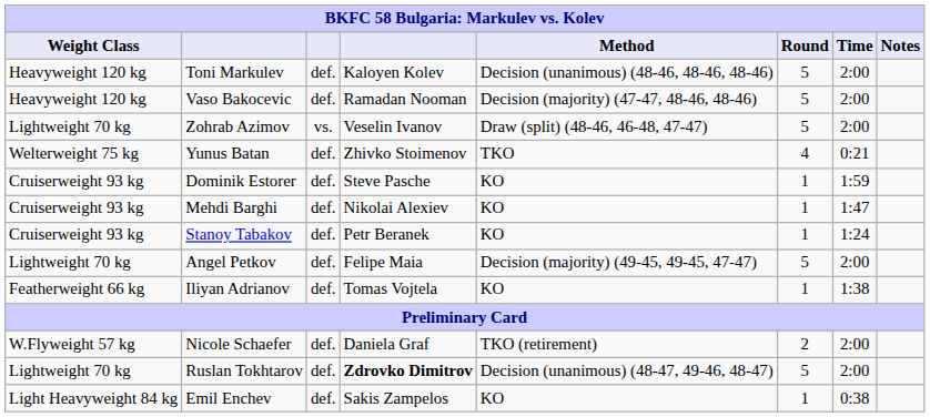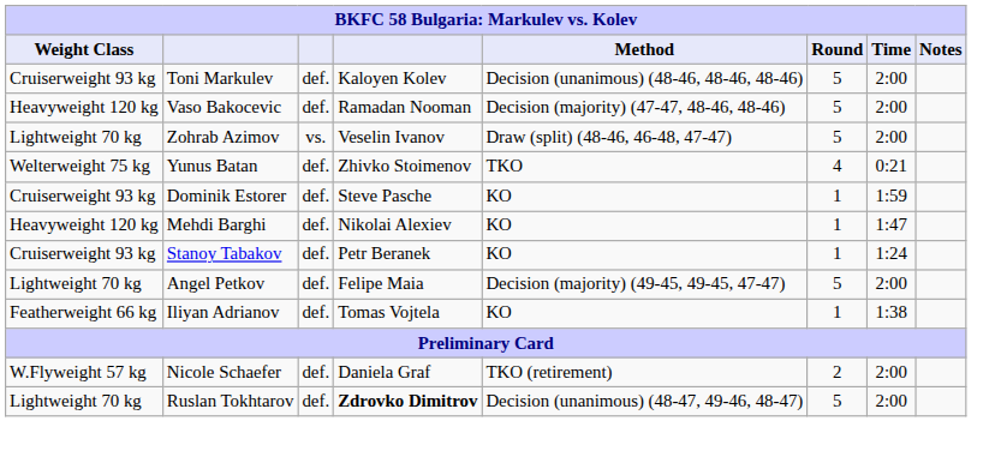 <table class="wikitable" style="font-size: 80%;">
 <tr>
 <th colspan="8" style="background-color: #ccf; color: #000080; text-align: center;"><strong>BKFC 58 Bulgaria: Markulev vs. Kolev</strong></th>
 </tr>
 <tr>
 <th colspan="1" style="background-color: #E6E8FA; color: #000000; text-align: center;">Weight Class</th>
 <th colspan="1" style="background-color: #E6E8FA; color: #000000; text-align: center;"></th>
 <th colspan="1" style="background-color: #E6E8FA; color: #000000; text-align: center;"></th>
 <th colspan="1" style="background-color: #E6E8FA; color: #000000; text-align: center;"></th>
 <th colspan="1" style="background-color: #E6E8FA; color: #000000; text-align: center;">Method</th>
 <th colspan="1" style="background-color: #E6E8FA; color: #000000; text-align: center;">Round</th>
 <th colspan="1" style="background-color: #E6E8FA; color: #000000; text-align: center;">Time</th>
 <th colspan="1" style="background-color: #E6E8FA; color: #000000; text-align: center;">Notes</th>
 </tr>
 <tr>
-<td>Heavyweight 120 kg</td>
+<td>Cruiserweight 93 kg</td>
 <td> Toni Markulev</td>
 <td align=center>def.</td>
 <td> Kaloyen Kolev</td>
 <td>Decision (unanimous) (48-46, 48-46, 48-46)</td>
 <td align=center>5</td>
 <td align=center>2:00</td>
 <td></td>
 </tr>
 <tr>
 <td>Heavyweight 120 kg</td>
 <td> Vaso Bakocevic</td>
 <td align=center>def.</td>
 <td> Ramadan Nooman</td>
 <td>Decision (majority) (47-47, 48-46, 48-46)</td>
 <td align=center>5</td>
 <td align=center>2:00</td>
 <td></td>
 </tr>
 <tr>
 <td>Lightweight 70 kg</td>
 <td> Zohrab Azimov</td>
 <td align=center>vs.</td>
 <td> Veselin Ivanov</td>
 <td>Draw (split) (48-46, 46-48, 47-47)</td>
 <td align=center>5</td>
 <td align=center>2:00</td>
 <td></td>
 </tr>
 <tr>
 <td>Welterweight 75 kg</td>
 <td> Yunus Batan</td>
 <td align=center>def.</td>
 <td> Zhivko Stoimenov</td>
 <td>TKO</td>
 <td align=center>4</td>
 <td align=center>0:21</td>
 <td></td>
 </tr>
 <tr>
 <td>Cruiserweight 93 kg</td>
 <td> Dominik Estorer</td>
 <td align=center>def.</td>
 <td> Steve Pasche</td>
 <td>KO</td>
 <td align=center>1</td>
 <td align=center>1:59</td>
 <td></td>
 </tr>
 <tr>
-<td>Cruiserweight 93 kg</td>
+<td>Heavyweight 120 kg</td>
 <td> Mehdi Barghi</td>
 <td align=center>def.</td>
 <td> Nikolai Alexiev</td>
 <td>KO</td>
 <td align=center>1</td>
 <td align=center>1:47</td>
 <td></td>
 </tr>
 <tr>
 <td>Cruiserweight 93 kg</td>
 <td> <a href='#'>Stanoy Tabakov</a></td>
 <td align=center>def.</td>
 <td> Petr Beranek</td>
 <td>KO</td>
 <td align=center>1</td>
 <td align=center>1:24</td>
 <td></td>
 </tr>
 <tr>
 <td>Lightweight 70 kg</td>
 <td> Angel Petkov</td>
 <td align=center>def.</td>
 <td> Felipe Maia</td>
 <td>Decision (majority) (49-45, 49-45, 47-47)</td>
 <td align=center>5</td>
 <td align=center>2:00</td>
 <td></td>
 </tr>
 <tr>
 <td>Featherweight 66 kg</td>
 <td> Iliyan Adrianov</td>
 <td align=center>def.</td>
 <td> Tomas Vojtela</td>
 <td>KO</td>
 <td align=center>1</td>
 <td align=center>1:38</td>
 <td></td>
 </tr>
 <tr>
 <th colspan="8" style="background-color: #ccf; color: #000080; text-align: center;"><strong>Preliminary Card</strong></th>
 </tr>
 <tr>
 <td>W.Flyweight 57 kg</td>
 <td> Nicole Schaefer</td>
 <td align=center>def.</td>
 <td> Daniela Graf</td>
 <td>TKO (retirement)</td>
 <td align=center>2</td>
 <td align=center>2:00</td>
 <td></td>
 </tr>
 <tr>
 <td>Lightweight 70 kg</td>
 <td> Ruslan Tokhtarov</td>
 <td align=center>def.</td>
 <td><strong> Zdrovko Dimitrov</strong></td>
 <td>Decision (unanimous) (48-47, 49-46, 48-47)</td>
 <td align=center>5</td>
 <td align=center>2:00</td>
 <td></td>
 </tr>
-<tr>
-<td>Light Heavyweight 84 kg</td>
-<td> Emil Enchev</td>
-<td align=center>def.</td>
-<td> Sakis Zampelos</td>
-<td>KO</td>
-<td align=center>1</td>
-<td align=center>0:38</td>
-<td></td>
-</tr>
 </table>
